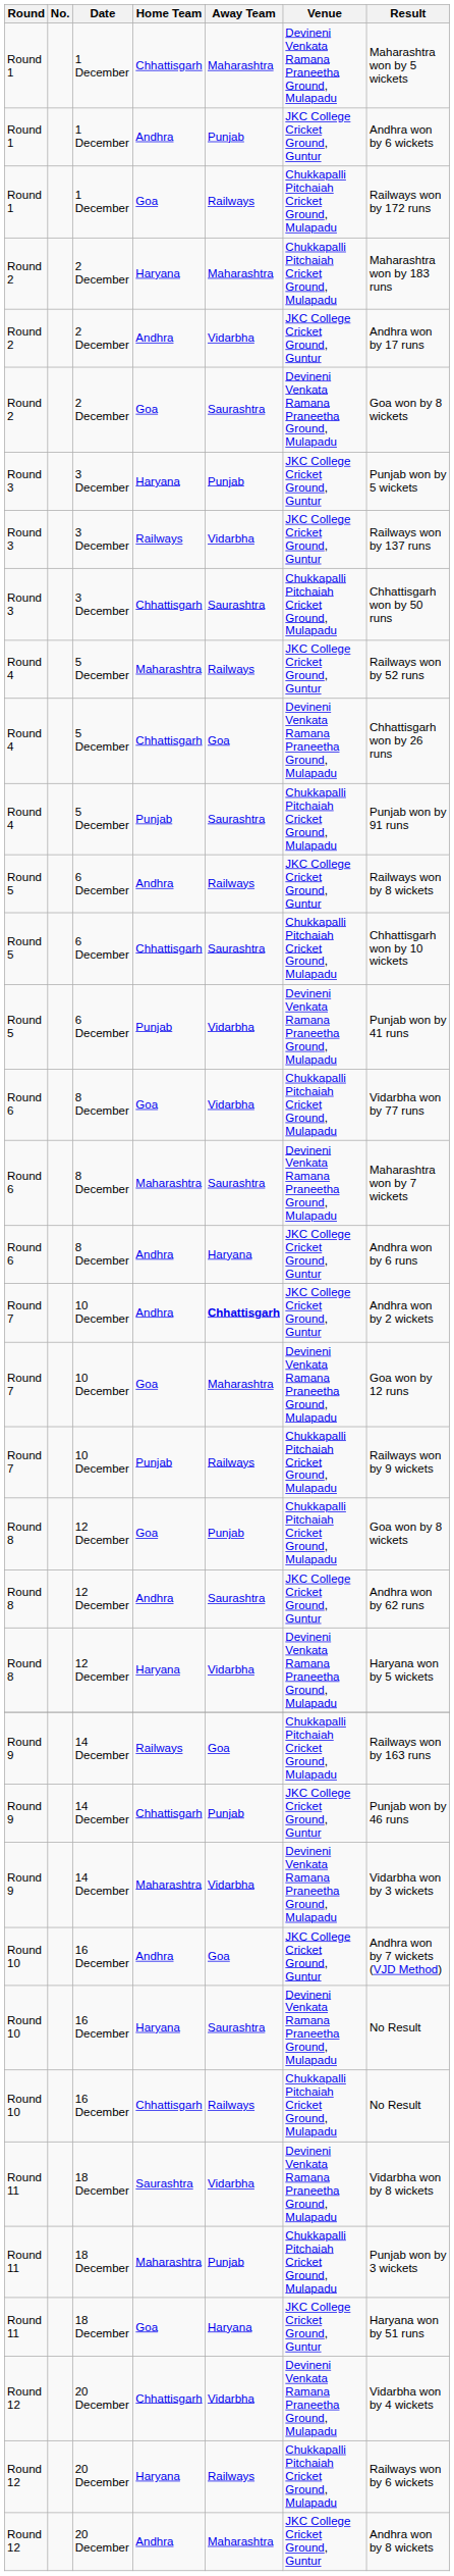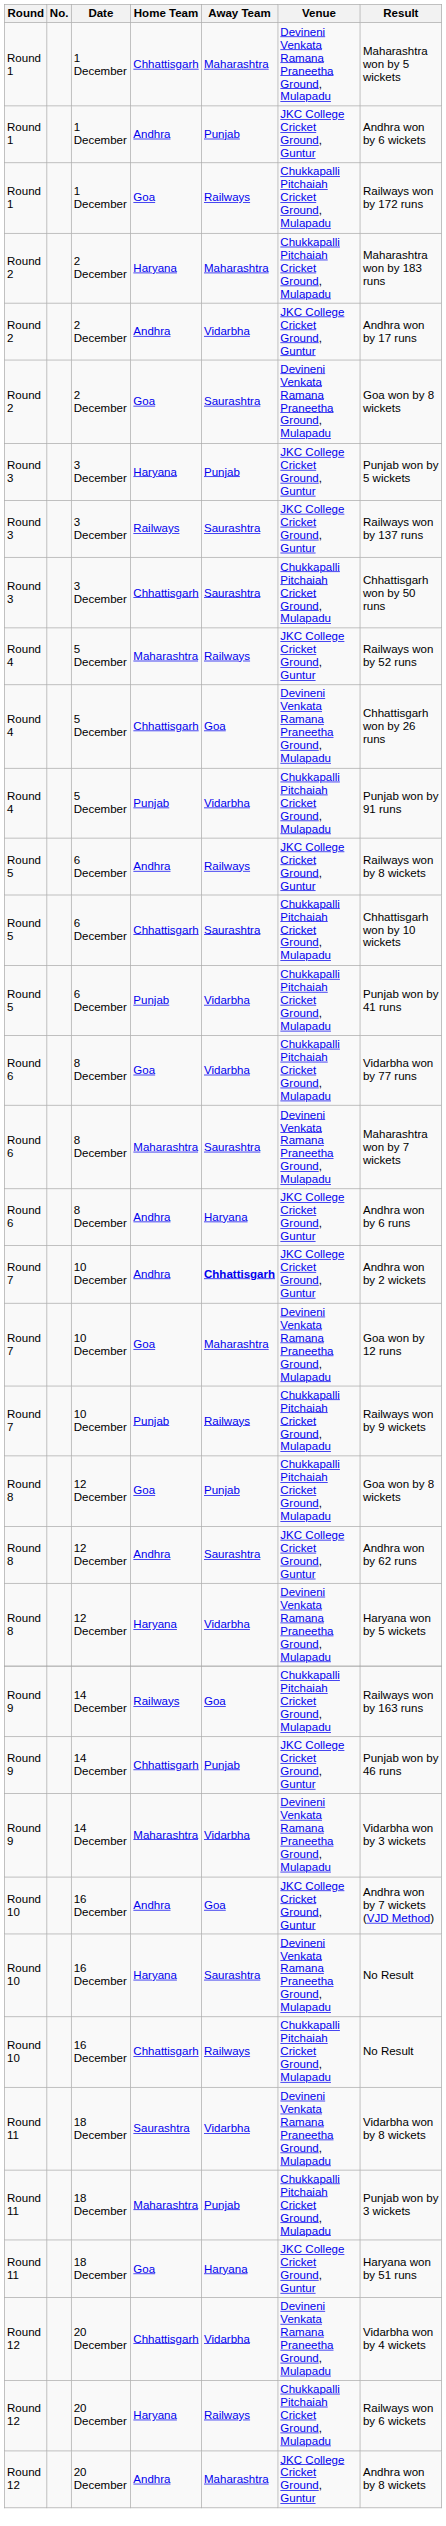 <table class="wikitable collapsible sortable collapsed">
 <tr>
 <th>Round</th>
 <th>No.</th>
 <th>Date</th>
 <th>Home Team</th>
 <th>Away Team</th>
 <th>Venue</th>
 <th>Result</th>
 </tr>
 <tr>
 <td>Round 1</td>
 <td></td>
 <td>1 December</td>
 <td><a href='#'>Chhattisgarh</a></td>
 <td><a href='#'>Maharashtra</a></td>
 <td><a href='#'>Devineni Venkata Ramana Praneetha Ground</a>, <a href='#'>Mulapadu</a></td>
 <td>Maharashtra won by 5 wickets</td>
 </tr>
 <tr>
 <td>Round 1</td>
 <td></td>
 <td>1 December</td>
 <td><a href='#'>Andhra</a></td>
 <td><a href='#'>Punjab</a></td>
 <td><a href='#'>JKC College Cricket Ground</a>, <a href='#'>Guntur</a></td>
 <td>Andhra won by 6 wickets</td>
 </tr>
 <tr>
 <td>Round 1</td>
 <td></td>
 <td>1 December</td>
 <td><a href='#'>Goa</a></td>
 <td><a href='#'>Railways</a></td>
 <td><a href='#'>Chukkapalli Pitchaiah Cricket Ground</a>, <a href='#'>Mulapadu</a></td>
 <td>Railways won by 172 runs</td>
 </tr>
 <tr>
 <td>Round 2</td>
 <td></td>
 <td>2 December</td>
 <td><a href='#'>Haryana</a></td>
 <td><a href='#'>Maharashtra</a></td>
 <td><a href='#'>Chukkapalli Pitchaiah Cricket Ground</a>, <a href='#'>Mulapadu</a></td>
 <td>Maharashtra won by 183 runs</td>
 </tr>
 <tr>
 <td>Round 2</td>
 <td></td>
 <td>2 December</td>
 <td><a href='#'>Andhra</a></td>
 <td><a href='#'>Vidarbha</a></td>
 <td><a href='#'>JKC College Cricket Ground</a>, <a href='#'>Guntur</a></td>
 <td>Andhra won by 17 runs</td>
 </tr>
 <tr>
 <td>Round 2</td>
 <td></td>
 <td>2 December</td>
 <td><a href='#'>Goa</a></td>
 <td><a href='#'>Saurashtra</a></td>
 <td><a href='#'>Devineni Venkata Ramana Praneetha Ground</a>, <a href='#'>Mulapadu</a></td>
 <td>Goa won by 8 wickets</td>
 </tr>
 <tr>
 <td>Round 3</td>
 <td></td>
 <td>3 December</td>
 <td><a href='#'>Haryana</a></td>
 <td><a href='#'>Punjab</a></td>
 <td><a href='#'>JKC College Cricket Ground</a>, <a href='#'>Guntur</a></td>
 <td>Punjab won by 5 wickets</td>
 </tr>
 <tr>
 <td>Round 3</td>
 <td></td>
 <td>3 December</td>
 <td><a href='#'>Railways</a></td>
-<td><a href='#'>Vidarbha</a></td>
+<td><a href='#'>Saurashtra</a></td>
 <td><a href='#'>JKC College Cricket Ground</a>, <a href='#'>Guntur</a></td>
 <td>Railways won by 137 runs</td>
 </tr>
 <tr>
 <td>Round 3</td>
 <td></td>
 <td>3 December</td>
 <td><a href='#'>Chhattisgarh</a></td>
 <td><a href='#'>Saurashtra</a></td>
 <td><a href='#'>Chukkapalli Pitchaiah Cricket Ground</a>, <a href='#'>Mulapadu</a></td>
 <td>Chhattisgarh won by 50 runs</td>
 </tr>
 <tr>
 <td>Round 4</td>
 <td></td>
 <td>5 December</td>
 <td><a href='#'>Maharashtra</a></td>
 <td><a href='#'>Railways</a></td>
 <td><a href='#'>JKC College Cricket Ground</a>, <a href='#'>Guntur</a></td>
 <td>Railways won by 52 runs</td>
 </tr>
 <tr>
 <td>Round 4</td>
 <td></td>
 <td>5 December</td>
 <td><a href='#'>Chhattisgarh</a></td>
 <td><a href='#'>Goa</a></td>
 <td><a href='#'>Devineni Venkata Ramana Praneetha Ground</a>, <a href='#'>Mulapadu</a></td>
 <td>Chhattisgarh won by 26 runs</td>
 </tr>
 <tr>
 <td>Round 4</td>
 <td></td>
 <td>5 December</td>
 <td><a href='#'>Punjab</a></td>
-<td><a href='#'>Saurashtra</a></td>
+<td><a href='#'>Vidarbha</a></td>
 <td><a href='#'>Chukkapalli Pitchaiah Cricket Ground</a>, <a href='#'>Mulapadu</a></td>
 <td>Punjab won by 91 runs</td>
 </tr>
 <tr>
 <td>Round 5</td>
 <td></td>
 <td>6 December</td>
 <td><a href='#'>Andhra</a></td>
 <td><a href='#'>Railways</a></td>
 <td><a href='#'>JKC College Cricket Ground</a>, <a href='#'>Guntur</a></td>
 <td>Railways won by 8 wickets</td>
 </tr>
 <tr>
 <td>Round 5</td>
 <td></td>
 <td>6 December</td>
 <td><a href='#'>Chhattisgarh</a></td>
 <td><a href='#'>Saurashtra</a></td>
 <td><a href='#'>Chukkapalli Pitchaiah Cricket Ground</a>, <a href='#'>Mulapadu</a></td>
 <td>Chhattisgarh won by 10 wickets</td>
 </tr>
 <tr>
 <td>Round 5</td>
 <td></td>
 <td>6 December</td>
 <td><a href='#'>Punjab</a></td>
 <td><a href='#'>Vidarbha</a></td>
-<td><a href='#'>Devineni Venkata Ramana Praneetha Ground</a>, <a href='#'>Mulapadu</a></td>
+<td><a href='#'>Chukkapalli Pitchaiah Cricket Ground</a>, <a href='#'>Mulapadu</a></td>
 <td>Punjab won by 41 runs</td>
 </tr>
 <tr>
 <td>Round 6</td>
 <td></td>
 <td>8 December</td>
 <td><a href='#'>Goa</a></td>
 <td><a href='#'>Vidarbha</a></td>
 <td><a href='#'>Chukkapalli Pitchaiah Cricket Ground</a>, <a href='#'>Mulapadu</a></td>
 <td>Vidarbha won by 77 runs</td>
 </tr>
 <tr>
 <td>Round 6</td>
 <td></td>
 <td>8 December</td>
 <td><a href='#'>Maharashtra</a></td>
 <td><a href='#'>Saurashtra</a></td>
 <td><a href='#'>Devineni Venkata Ramana Praneetha Ground</a>, <a href='#'>Mulapadu</a></td>
 <td>Maharashtra won by 7 wickets</td>
 </tr>
 <tr>
 <td>Round 6</td>
 <td></td>
 <td>8 December</td>
 <td><a href='#'>Andhra</a></td>
 <td><a href='#'>Haryana</a></td>
 <td><a href='#'>JKC College Cricket Ground</a>, <a href='#'>Guntur</a></td>
 <td>Andhra won by 6 runs</td>
 </tr>
 <tr>
 <td>Round 7</td>
 <td></td>
 <td>10 December</td>
 <td><a href='#'>Andhra</a></td>
 <td><strong><a href='#'>Chhattisgarh</a></strong></td>
 <td><a href='#'>JKC College Cricket Ground</a>, <a href='#'>Guntur</a></td>
 <td>Andhra won by 2 wickets</td>
 </tr>
 <tr>
 <td>Round 7</td>
 <td></td>
 <td>10 December</td>
 <td><a href='#'>Goa</a></td>
 <td><a href='#'>Maharashtra</a></td>
 <td><a href='#'>Devineni Venkata Ramana Praneetha Ground</a>, <a href='#'>Mulapadu</a></td>
 <td>Goa won by 12 runs</td>
 </tr>
 <tr>
 <td>Round 7</td>
 <td></td>
 <td>10 December</td>
 <td><a href='#'>Punjab</a></td>
 <td><a href='#'>Railways</a></td>
 <td><a href='#'>Chukkapalli Pitchaiah Cricket Ground</a>, <a href='#'>Mulapadu</a></td>
 <td>Railways won by 9 wickets</td>
 </tr>
 <tr>
 <td>Round 8</td>
 <td></td>
 <td>12 December</td>
 <td><a href='#'>Goa</a></td>
 <td><a href='#'>Punjab</a></td>
 <td><a href='#'>Chukkapalli Pitchaiah Cricket Ground</a>, <a href='#'>Mulapadu</a></td>
 <td>Goa won by 8 wickets</td>
 </tr>
 <tr>
 <td>Round 8</td>
 <td></td>
 <td>12 December</td>
 <td><a href='#'>Andhra</a></td>
 <td><a href='#'>Saurashtra</a></td>
 <td><a href='#'>JKC College Cricket Ground</a>, <a href='#'>Guntur</a></td>
 <td>Andhra won by 62 runs</td>
 </tr>
 <tr>
 <td>Round 8</td>
 <td></td>
 <td>12 December</td>
 <td><a href='#'>Haryana</a></td>
 <td><a href='#'>Vidarbha</a></td>
 <td><a href='#'>Devineni Venkata Ramana Praneetha Ground</a>, <a href='#'>Mulapadu</a></td>
 <td>Haryana won by 5 wickets</td>
 </tr>
 <tr>
 </tr>
 <tr>
 <td>Round 9</td>
 <td></td>
 <td>14 December</td>
 <td><a href='#'>Railways</a></td>
 <td><a href='#'>Goa</a></td>
 <td><a href='#'>Chukkapalli Pitchaiah Cricket Ground</a>, <a href='#'>Mulapadu</a></td>
 <td>Railways won by 163 runs</td>
 </tr>
 <tr>
 <td>Round 9</td>
 <td></td>
 <td>14 December</td>
 <td><a href='#'>Chhattisgarh</a></td>
 <td><a href='#'>Punjab</a></td>
 <td><a href='#'>JKC College Cricket Ground</a>, <a href='#'>Guntur</a></td>
 <td>Punjab won by 46 runs</td>
 </tr>
 <tr>
 <td>Round 9</td>
 <td></td>
 <td>14 December</td>
 <td><a href='#'>Maharashtra</a></td>
 <td><a href='#'>Vidarbha</a></td>
 <td><a href='#'>Devineni Venkata Ramana Praneetha Ground</a>, <a href='#'>Mulapadu</a></td>
 <td>Vidarbha won by 3 wickets</td>
 </tr>
 <tr>
 <td>Round 10</td>
 <td></td>
 <td>16 December</td>
 <td><a href='#'>Andhra</a></td>
 <td><a href='#'>Goa</a></td>
 <td><a href='#'>JKC College Cricket Ground</a>, <a href='#'>Guntur</a></td>
 <td>Andhra won by 7 wickets (<a href='#'>VJD Method</a>)</td>
 </tr>
 <tr>
 <td>Round 10</td>
 <td></td>
 <td>16 December</td>
 <td><a href='#'>Haryana</a></td>
 <td><a href='#'>Saurashtra</a></td>
 <td><a href='#'>Devineni Venkata Ramana Praneetha Ground</a>, <a href='#'>Mulapadu</a></td>
 <td>No Result</td>
 </tr>
 <tr>
 <td>Round 10</td>
 <td></td>
 <td>16 December</td>
 <td><a href='#'>Chhattisgarh</a></td>
 <td><a href='#'>Railways</a></td>
 <td><a href='#'>Chukkapalli Pitchaiah Cricket Ground</a>, <a href='#'>Mulapadu</a></td>
 <td>No Result</td>
 </tr>
 <tr>
 <td>Round 11</td>
 <td></td>
 <td>18 December</td>
 <td><a href='#'>Saurashtra</a></td>
 <td><a href='#'>Vidarbha</a></td>
 <td><a href='#'>Devineni Venkata Ramana Praneetha Ground</a>, <a href='#'>Mulapadu</a></td>
 <td>Vidarbha won by 8 wickets</td>
 </tr>
 <tr>
 <td>Round 11</td>
 <td></td>
 <td>18 December</td>
 <td><a href='#'>Maharashtra</a></td>
 <td><a href='#'>Punjab</a></td>
 <td><a href='#'>Chukkapalli Pitchaiah Cricket Ground</a>, <a href='#'>Mulapadu</a></td>
 <td>Punjab won by 3 wickets</td>
 </tr>
 <tr>
 <td>Round 11</td>
 <td></td>
 <td>18 December</td>
 <td><a href='#'>Goa</a></td>
 <td><a href='#'>Haryana</a></td>
 <td><a href='#'>JKC College Cricket Ground</a>, <a href='#'>Guntur</a></td>
 <td>Haryana won by 51 runs</td>
 </tr>
 <tr>
 <td>Round 12</td>
 <td></td>
 <td>20 December</td>
 <td><a href='#'>Chhattisgarh</a></td>
 <td><a href='#'>Vidarbha</a></td>
 <td><a href='#'>Devineni Venkata Ramana Praneetha Ground</a>, <a href='#'>Mulapadu</a></td>
 <td>Vidarbha won by 4 wickets</td>
 </tr>
 <tr>
 <td>Round 12</td>
 <td></td>
 <td>20 December</td>
 <td><a href='#'>Haryana</a></td>
 <td><a href='#'>Railways</a></td>
 <td><a href='#'>Chukkapalli Pitchaiah Cricket Ground</a>, <a href='#'>Mulapadu</a></td>
 <td>Railways won by 6 wickets</td>
 </tr>
 <tr>
 <td>Round 12</td>
 <td></td>
 <td>20 December</td>
 <td><a href='#'>Andhra</a></td>
 <td><a href='#'>Maharashtra</a></td>
 <td><a href='#'>JKC College Cricket Ground</a>, <a href='#'>Guntur</a></td>
 <td>Andhra won by 8 wickets</td>
 </tr>
 </table>
